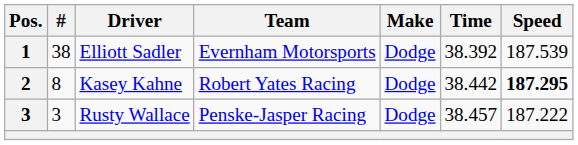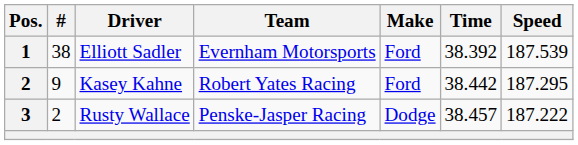 <table class="wikitable" style="font-size:95%">
 <tr>
 <th>Pos.</th>
 <th>#</th>
 <th>Driver</th>
 <th>Team</th>
 <th>Make</th>
 <th>Time</th>
 <th>Speed</th>
 </tr>
 <tr>
 <th>1</th>
 <td>38</td>
 <td><a href='#'>Elliott Sadler</a></td>
 <td><a href='#'>Evernham Motorsports</a></td>
-<td><a href='#'>Dodge</a></td>
+<td><a href='#'>Ford</a></td>
 <td>38.392</td>
 <td>187.539</td>
 </tr>
 <tr>
 <th>2</th>
-<td>8</td>
+<td>9</td>
 <td><a href='#'>Kasey Kahne</a></td>
 <td><a href='#'>Robert Yates Racing</a></td>
-<td><a href='#'>Dodge</a></td>
+<td><a href='#'>Ford</a></td>
 <td>38.442</td>
-<td><strong>187.295</strong></td>
+<td>187.295</td>
 </tr>
 <tr>
 <th>3</th>
-<td>3</td>
+<td>2</td>
 <td><a href='#'>Rusty Wallace</a></td>
 <td><a href='#'>Penske-Jasper Racing</a></td>
 <td><a href='#'>Dodge</a></td>
 <td>38.457</td>
 <td>187.222</td>
 </tr>
 <tr>
 <th colspan="7"></th>
 </tr>
 </table>
